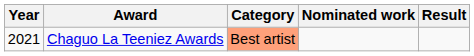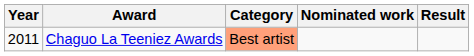 <table class="wikitable">
 <tr>
 <th scope="col">Year</th>
 <th scope="col">Award</th>
 <th scope="col">Category</th>
 <th scope="col">Nominated work</th>
 <th scope="col">Result</th>
 </tr>
 <tr>
-<td>2021</td>
+<td>2011</td>
 <td><a href='#'>Chaguo La Teeniez Awards</a></td>
 <td style="background: lightsalmon;">Best artist</td>
 <td></td>
 <td></td>
 </tr>
 </table>
